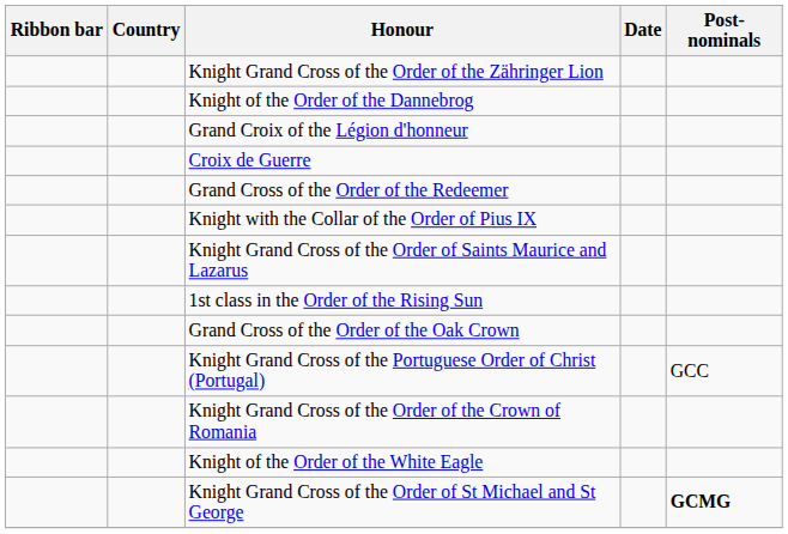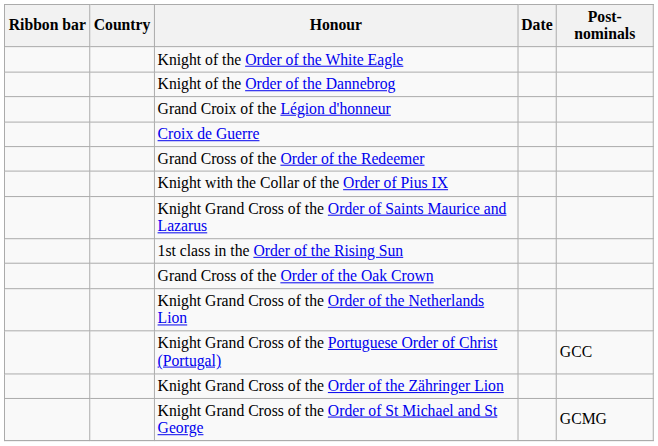 <table class="wikitable" style="width:75%;">
 <tr>
 <th style="width:80px;">Ribbon bar</th>
 <th>Country</th>
 <th>Honour</th>
 <th>Date</th>
 <th>Post-nominals</th>
 </tr>
 <tr>
 <td></td>
 <td></td>
-<td>Knight Grand Cross of the <a href='#'>Order of the Zähringer Lion</a></td>
+<td>Knight of the <a href='#'>Order of the White Eagle</a></td>
 <td></td>
 <td></td>
 </tr>
 <tr>
 <td></td>
 <td></td>
 <td>Knight of the <a href='#'>Order of the Dannebrog</a></td>
 <td></td>
 <td></td>
 </tr>
 <tr>
 <td></td>
 <td></td>
 <td>Grand Croix of the <a href='#'>Légion d'honneur</a></td>
 <td></td>
 <td></td>
 </tr>
 <tr>
 <td></td>
 <td></td>
 <td><a href='#'>Croix de Guerre</a></td>
 <td></td>
 <td></td>
 </tr>
 <tr>
 <td></td>
 <td></td>
 <td>Grand Cross of the <a href='#'>Order of the Redeemer</a></td>
 <td></td>
 <td></td>
 </tr>
 <tr>
 <td></td>
 <td></td>
 <td>Knight with the Collar of the <a href='#'>Order of Pius IX</a></td>
 <td></td>
 <td></td>
 </tr>
 <tr>
 <td></td>
 <td></td>
 <td>Knight Grand Cross of the <a href='#'>Order of Saints Maurice and Lazarus</a></td>
 <td></td>
 <td></td>
 </tr>
 <tr>
 <td></td>
 <td></td>
 <td>1st class in the <a href='#'>Order of the Rising Sun</a></td>
 <td></td>
 <td></td>
 </tr>
 <tr>
 <td></td>
 <td></td>
 <td>Grand Cross of the <a href='#'>Order of the Oak Crown</a></td>
 <td></td>
 <td></td>
 </tr>
 <tr>
 <td></td>
 <td></td>
+<td>Knight Grand Cross of the <a href='#'>Order of the Netherlands Lion</a></td>
+<td></td>
+<td></td>
+</tr>
+<tr>
+<td></td>
+<td></td>
 <td>Knight Grand Cross of the <a href='#'>Portuguese Order of Christ (Portugal)</a></td>
 <td></td>
 <td>GCC</td>
 </tr>
 <tr>
 <td></td>
 <td></td>
-<td>Knight Grand Cross of the <a href='#'>Order of the Crown of Romania</a></td>
-<td></td>
-<td></td>
-</tr>
-<tr>
-<td></td>
-<td></td>
-<td>Knight of the <a href='#'>Order of the White Eagle</a></td>
+<td>Knight Grand Cross of the <a href='#'>Order of the Zähringer Lion</a></td>
 <td></td>
 <td></td>
 </tr>
 <tr>
 <td></td>
 <td></td>
 <td>Knight Grand Cross of the <a href='#'>Order of St Michael and St George</a></td>
 <td></td>
-<td><strong>GCMG</strong></td>
+<td>GCMG</td>
 </tr>
 <tr>
 </tr>
 </table>
